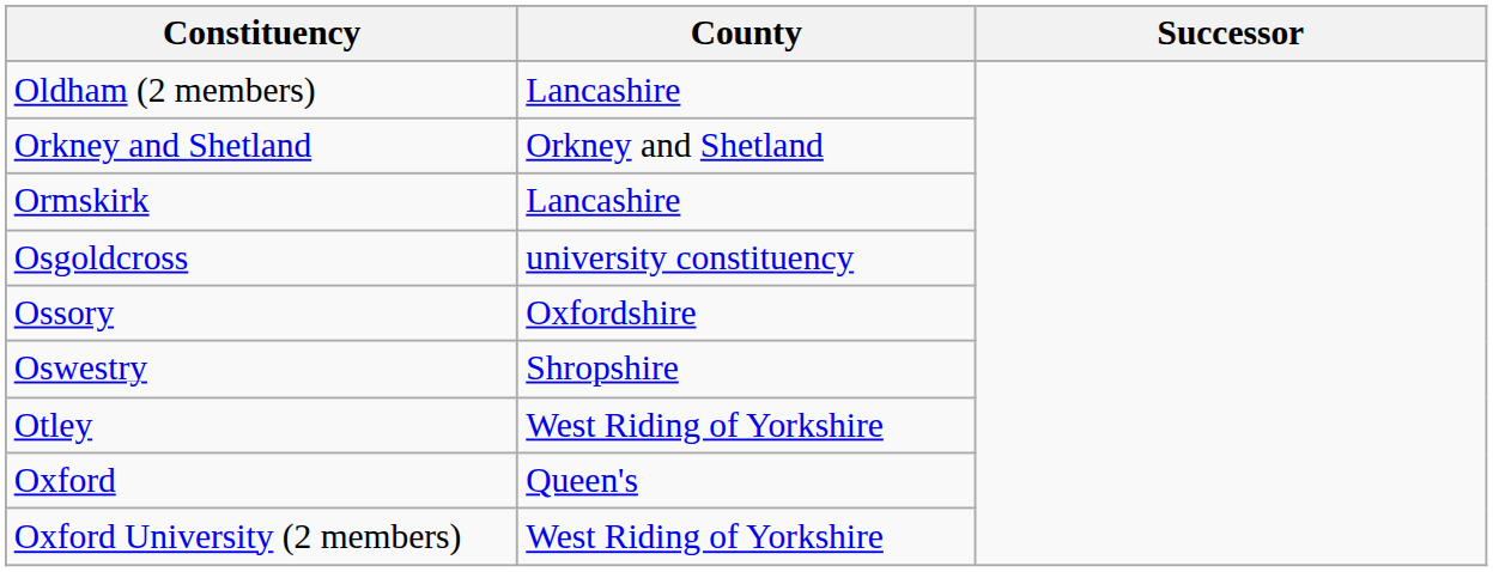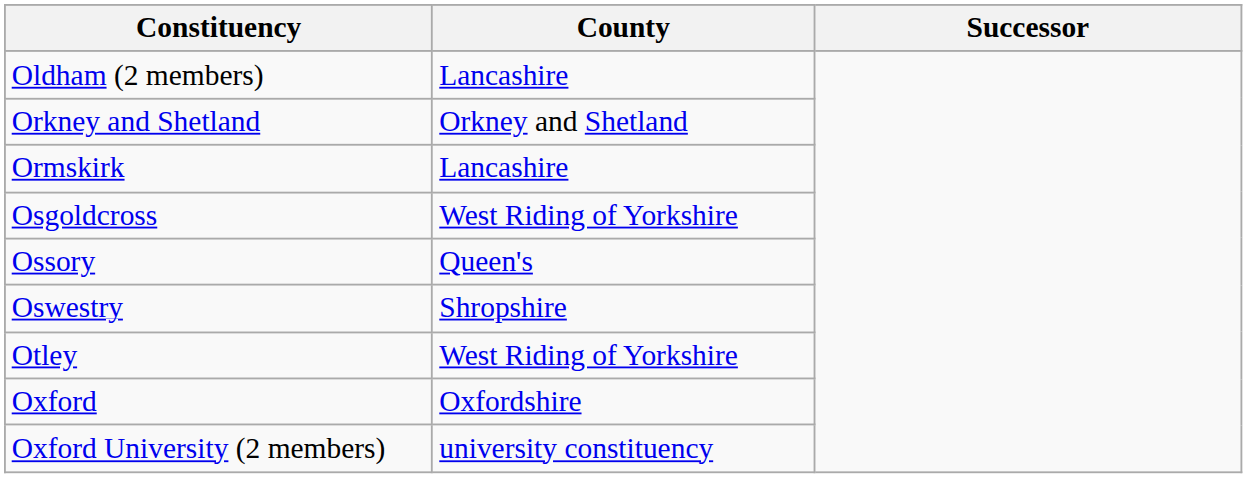 <table class="wikitable">
 <tr>
 <th width="225px">Constituency</th>
 <th width="200px">County</th>
 <th width="225px">Successor</th>
 </tr>
 <tr>
 <td><a href='#'>Oldham</a> (2 members)</td>
 <td><a href='#'>Lancashire</a></td>
 </tr>
 <tr>
 <td><a href='#'>Orkney and Shetland</a></td>
 <td><a href='#'>Orkney</a> and <a href='#'>Shetland</a></td>
 </tr>
 <tr>
 <td><a href='#'>Ormskirk</a></td>
 <td><a href='#'>Lancashire</a></td>
 </tr>
 <tr>
 <td><a href='#'>Osgoldcross</a></td>
-<td><a href='#'>university constituency</a></td>
+<td><a href='#'>West Riding of Yorkshire</a></td>
 </tr>
 <tr>
 <td><a href='#'>Ossory</a></td>
-<td><a href='#'>Oxfordshire</a></td>
+<td><a href='#'>Queen's</a></td>
 </tr>
 <tr>
 <td><a href='#'>Oswestry</a></td>
 <td><a href='#'>Shropshire</a></td>
 </tr>
 <tr>
 <td><a href='#'>Otley</a></td>
 <td><a href='#'>West Riding of Yorkshire</a></td>
 </tr>
 <tr>
 <td><a href='#'>Oxford</a></td>
-<td><a href='#'>Queen's</a></td>
+<td><a href='#'>Oxfordshire</a></td>
 </tr>
 <tr>
 <td><a href='#'>Oxford University</a> (2 members)</td>
-<td><a href='#'>West Riding of Yorkshire</a></td>
+<td><a href='#'>university constituency</a></td>
 </tr>
 </table>
